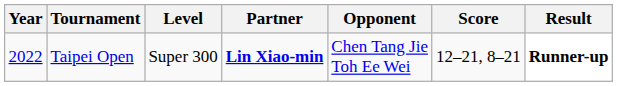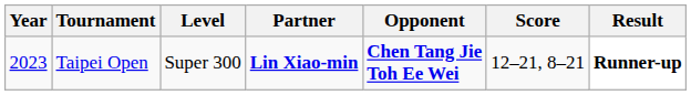 <table class="sortable wikitable" style="font-size: 90%;">
 <tr>
 <th>Year</th>
 <th>Tournament</th>
 <th>Level</th>
 <th>Partner</th>
 <th>Opponent</th>
 <th>Score</th>
 <th>Result</th>
 </tr>
 <tr>
-<td align="center"><a href='#'>2022</a></td>
+<td align="center"><a href='#'>2023</a></td>
 <td align="left"><a href='#'>Taipei Open</a></td>
 <td align="left">Super 300</td>
 <td align="left"><strong> <a href='#'>Lin Xiao-min</a></strong></td>
-<td align="left"> <a href='#'>Chen Tang Jie</a><br> <a href='#'>Toh Ee Wei</a></td>
+<td align="left"><strong> <a href='#'>Chen Tang Jie</a><br> <a href='#'>Toh Ee Wei</a></strong></td>
 <td align="left">12–21, 8–21</td>
 <td style="text-align:left; background:white"> <strong>Runner-up</strong></td>
 </tr>
 </table>
